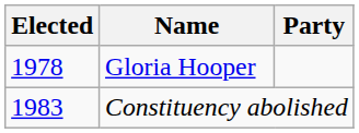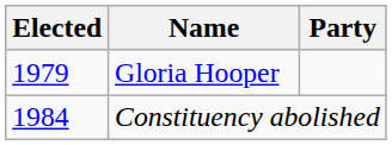 <table class="wikitable">
 <tr>
 <th>Elected</th>
 <th>Name</th>
 <th colspan=2>Party</th>
 </tr>
 <tr>
-<td><a href='#'>1978</a></td>
+<td><a href='#'>1979</a></td>
 <td><a href='#'>Gloria Hooper</a></td>
 <td></td>
 </tr>
 <tr>
-<td><a href='#'>1983</a></td>
+<td><a href='#'>1984</a></td>
 <td colspan="3"><em>Constituency abolished</em></td>
 </tr>
 </table>
